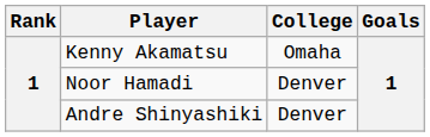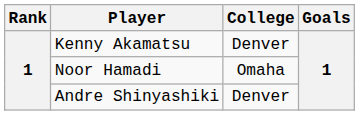 <table class="wikitable" style="text-align:center">
 <tr>
 <th>Rank</th>
 <th>Player</th>
 <th>College</th>
 <th>Goals</th>
 </tr>
 <tr>
 <th rowspan="3">1</th>
 <td align="left"> Kenny Akamatsu</td>
-<td>Omaha</td>
+<td>Denver</td>
 <th rowspan="3">1</th>
 </tr>
 <tr>
 <td align="left"> Noor Hamadi</td>
-<td>Denver</td>
+<td>Omaha</td>
 </tr>
 <tr>
 <td align="left"> Andre Shinyashiki</td>
 <td>Denver</td>
 </tr>
 </table>
